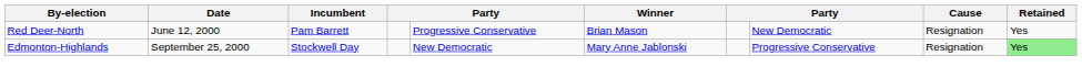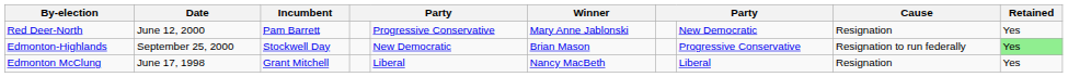 <table class=wikitable style="width:100%">
 <tr>
 <th>By-election</th>
 <th>Date</th>
 <th>Incumbent</th>
 <th colspan=2>Party</th>
 <th>Winner</th>
 <th colspan=2>Party</th>
 <th>Cause</th>
 <th>Retained</th>
 </tr>
 <tr>
 <td><a href='#'>Red Deer-North</a></td>
 <td>June 12, 2000</td>
 <td><a href='#'>Pam Barrett</a></td>
 <td>    </td>
 <td><a href='#'>Progressive Conservative</a></td>
-<td><a href='#'>Brian Mason</a></td>
+<td><a href='#'>Mary Anne Jablonski</a></td>
 <td>    </td>
 <td><a href='#'>New Democratic</a></td>
 <td>Resignation</td>
 <td>Yes</td>
 </tr>
 <tr>
 <td><a href='#'>Edmonton-Highlands</a></td>
 <td>September 25, 2000</td>
 <td><a href='#'>Stockwell Day</a></td>
 <td>    </td>
 <td><a href='#'>New Democratic</a></td>
-<td><a href='#'>Mary Anne Jablonski</a></td>
+<td><a href='#'>Brian Mason</a></td>
 <td>    </td>
 <td><a href='#'>Progressive Conservative</a></td>
-<td>Resignation</td>
+<td>Resignation to run federally</td>
 <td style="background: lightgreen;">Yes</td>
 </tr>
+<tr>
+<td><a href='#'>Edmonton McClung</a></td>
+<td>June 17, 1998</td>
+<td><a href='#'>Grant Mitchell</a></td>
+<td>    </td>
+<td><a href='#'>Liberal</a></td>
+<td><a href='#'>Nancy MacBeth</a></td>
+<td>    </td>
+<td><a href='#'>Liberal</a></td>
+<td>Resignation</td>
+<td>Yes</td>
+</tr>
 </table>
